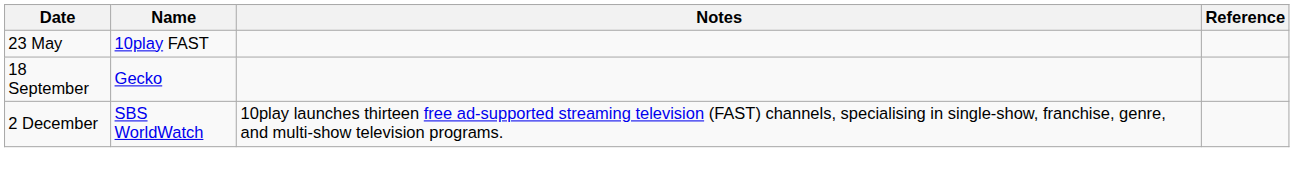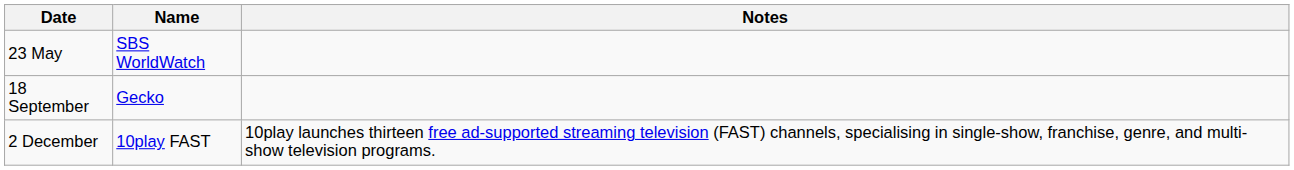 <table class="wikitable">
 <tr>
 <th>Date</th>
 <th>Name</th>
 <th>Notes</th>
-<th>Reference</th>
 </tr>
 <tr>
 <td>23 May</td>
-<td><a href='#'>10play</a> FAST</td>
-<td></td>
+<td><a href='#'>SBS WorldWatch</a></td>
 <td></td>
 </tr>
 <tr>
 <td>18 September</td>
 <td><a href='#'>Gecko</a></td>
 <td></td>
-<td></td>
 </tr>
 <tr>
 <td>2 December</td>
-<td><a href='#'>SBS WorldWatch</a></td>
+<td><a href='#'>10play</a> FAST</td>
 <td>10play launches thirteen <a href='#'>free ad-supported streaming television</a> (FAST) channels, specialising in single-show, franchise, genre, and multi-show television programs.</td>
-<td></td>
 </tr>
 </table>
